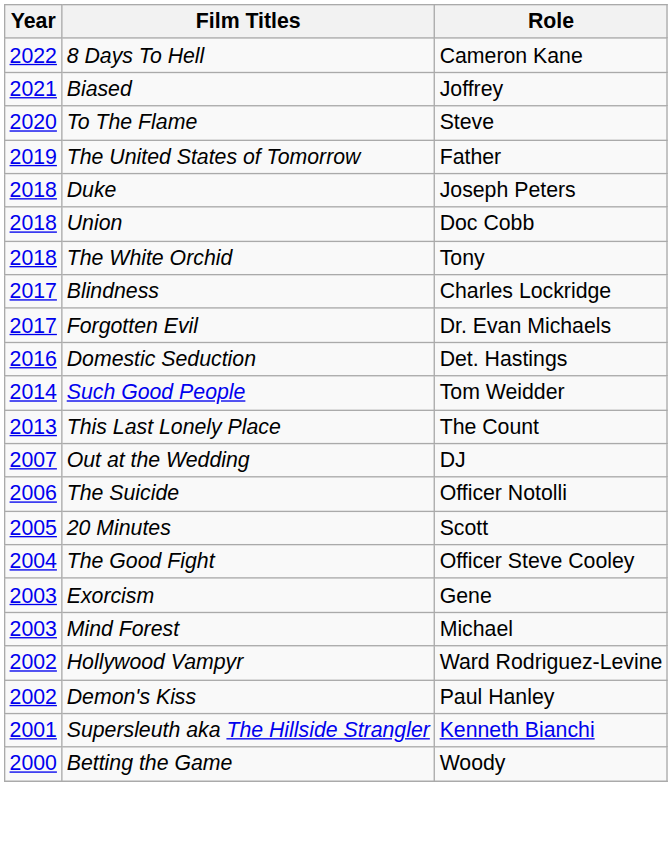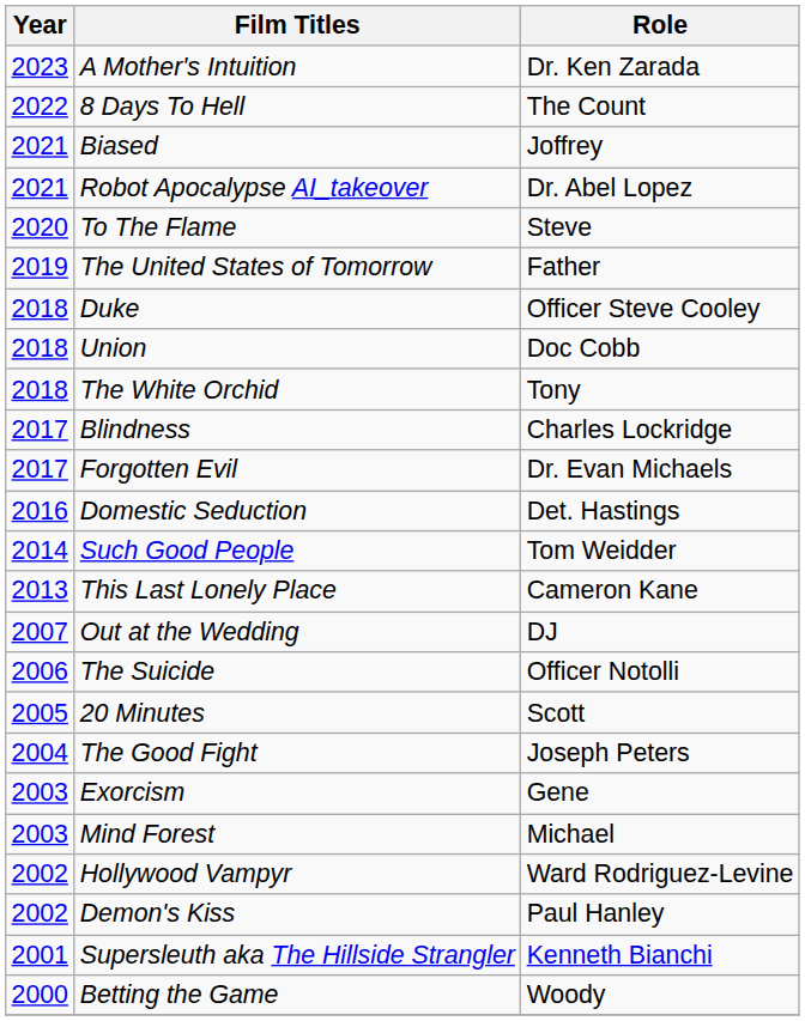 <table class=wikitable>
 <tr>
 <th>Year</th>
 <th>Film Titles</th>
 <th>Role</th>
 </tr>
 <tr>
+<td rowspan="1"><a href='#'>2023</a></td>
+<td><em>A Mother's Intuition</em></td>
+<td>Dr. Ken Zarada</td>
+</tr>
+<tr>
 <td rowspan="1"><a href='#'>2022</a></td>
 <td><em>8 Days To Hell</em></td>
-<td>Cameron Kane</td>
+<td>The Count</td>
 </tr>
 <tr>
 <td rowspan="1"><a href='#'>2021</a></td>
 <td><em>Biased</em></td>
 <td>Joffrey</td>
+</tr>
+<tr>
+<td rowspan="1"><a href='#'>2021</a></td>
+<td><em>Robot Apocalypse <a href='#'>AI_takeover</a></em></td>
+<td>Dr. Abel Lopez</td>
 </tr>
 <tr>
 <td rowspan="1"><a href='#'>2020</a></td>
 <td><em>To The Flame</em></td>
 <td>Steve</td>
 </tr>
 <tr>
 <td rowspan="1"><a href='#'>2019</a></td>
 <td><em>The United States of Tomorrow</em></td>
 <td>Father</td>
 </tr>
 <tr>
 <td rowspan="1"><a href='#'>2018</a></td>
 <td><em>Duke</em></td>
-<td>Joseph Peters</td>
+<td>Officer Steve Cooley</td>
 </tr>
 <tr>
 <td rowspan="1"><a href='#'>2018</a></td>
 <td><em>Union</em></td>
 <td>Doc Cobb</td>
 </tr>
 <tr>
 <td rowspan="1"><a href='#'>2018</a></td>
 <td><em>The White Orchid</em></td>
 <td>Tony</td>
 </tr>
 <tr>
 <td rowspan="1"><a href='#'>2017</a></td>
 <td><em>Blindness</em></td>
 <td>Charles Lockridge</td>
 </tr>
 <tr>
 <td rowspan="1"><a href='#'>2017</a></td>
 <td><em>Forgotten Evil</em></td>
 <td>Dr. Evan Michaels</td>
 </tr>
 <tr>
 <td rowspan="1"><a href='#'>2016</a></td>
 <td><em>Domestic Seduction</em></td>
 <td>Det. Hastings</td>
 </tr>
 <tr>
 <td rowspan="1"><a href='#'>2014</a></td>
 <td><em><a href='#'>Such Good People</a></em></td>
 <td>Tom Weidder</td>
 </tr>
 <tr>
 <td rowspan="1"><a href='#'>2013</a></td>
 <td><em>This Last Lonely Place</em></td>
-<td>The Count</td>
+<td>Cameron Kane</td>
 </tr>
 <tr>
 <td rowspan="1"><a href='#'>2007</a></td>
 <td><em>Out at the Wedding</em></td>
 <td>DJ</td>
 </tr>
 <tr>
 <td rowspan="1"><a href='#'>2006</a></td>
 <td><em>The Suicide</em></td>
 <td>Officer Notolli</td>
 </tr>
 <tr>
 <td rowspan="1"><a href='#'>2005</a></td>
 <td><em>20 Minutes</em></td>
 <td>Scott</td>
 </tr>
 <tr>
 <td rowspan="1"><a href='#'>2004</a></td>
 <td><em>The Good Fight</em></td>
-<td>Officer Steve Cooley</td>
+<td>Joseph Peters</td>
 </tr>
 <tr>
 <td rowspan="1"><a href='#'>2003</a></td>
 <td><em>Exorcism</em></td>
 <td>Gene</td>
 </tr>
 <tr>
 <td rowspan="1"><a href='#'>2003</a></td>
 <td><em>Mind Forest</em></td>
 <td>Michael</td>
 </tr>
 <tr>
 <td rowspan="1"><a href='#'>2002</a></td>
 <td><em>Hollywood Vampyr</em></td>
 <td>Ward Rodriguez-Levine</td>
 </tr>
 <tr>
 <td rowspan="1"><a href='#'>2002</a></td>
 <td><em>Demon's Kiss</em></td>
 <td>Paul Hanley</td>
 </tr>
 <tr>
 <td rowspan="1"><a href='#'>2001</a></td>
 <td><em>Supersleuth aka <a href='#'>The Hillside Strangler</a></em></td>
 <td><a href='#'>Kenneth Bianchi</a></td>
 </tr>
 <tr>
 <td rowspan="1"><a href='#'>2000</a></td>
 <td><em>Betting the Game</em></td>
 <td>Woody</td>
 </tr>
 <tr>
 </tr>
 </table>
